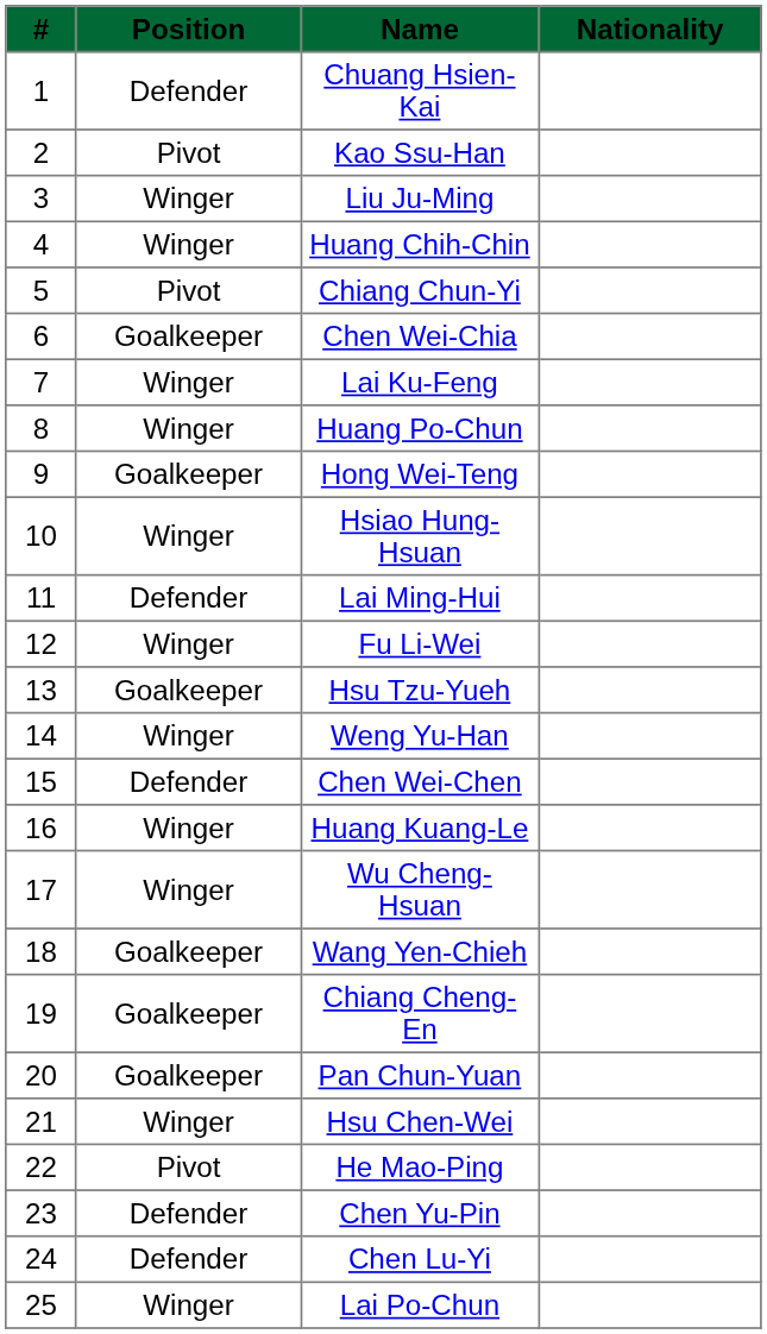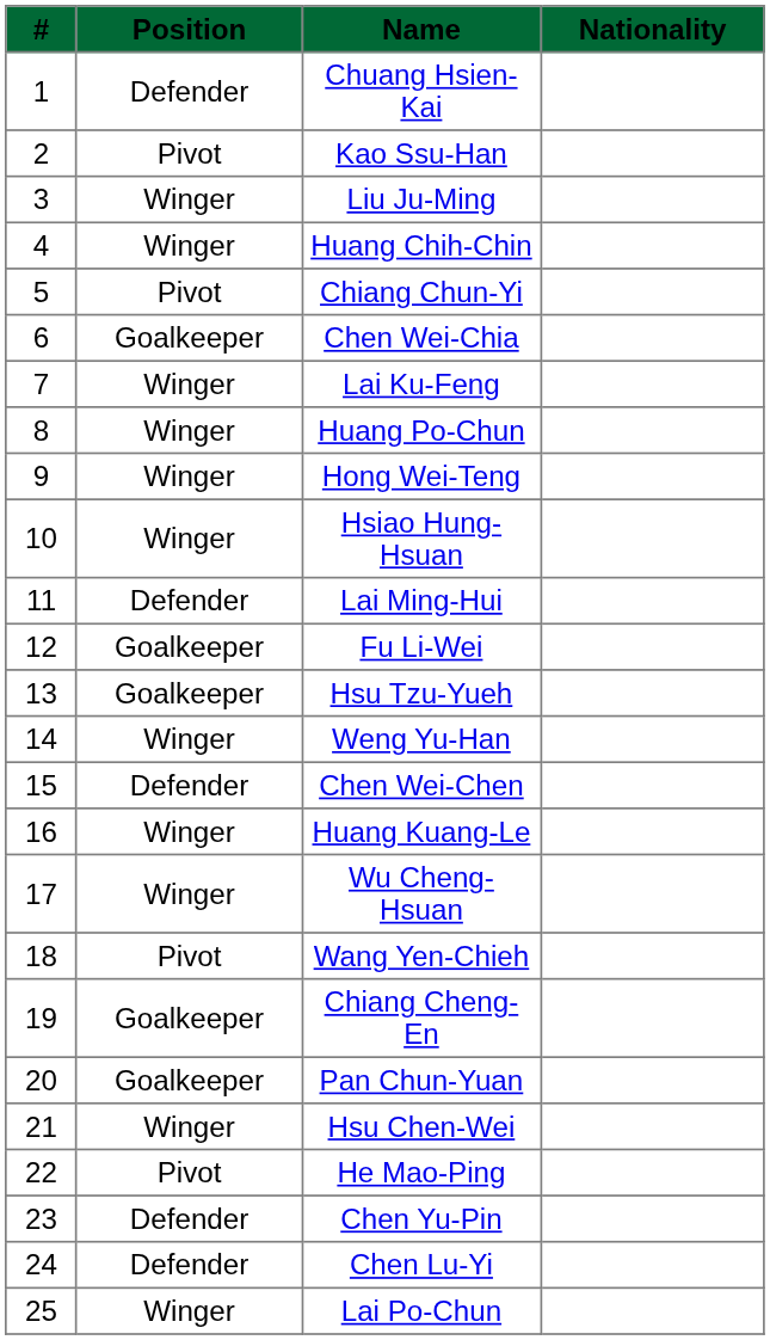 <table border=1 style="border-collapse:collapse; font-size:90%;"  cellpadding=3 cellspacing=0 width=30%>
 <tr bgcolor=#016936>
 <th width=2%>#</th>
 <th width=5%>Position</th>
 <th width=10%>Name</th>
 <th width=5%>Nationality</th>
 </tr>
 <tr align=center>
 <td>1</td>
 <td>Defender</td>
 <td><a href='#'>Chuang Hsien-Kai</a></td>
 <td></td>
 </tr>
 <tr align=center>
 <td>2</td>
 <td>Pivot</td>
 <td><a href='#'>Kao Ssu-Han</a></td>
 <td></td>
 </tr>
 <tr align=center>
 <td>3</td>
 <td>Winger</td>
 <td><a href='#'>Liu Ju-Ming</a></td>
 <td></td>
 </tr>
 <tr align=center>
 <td>4</td>
 <td>Winger</td>
 <td><a href='#'>Huang Chih-Chin</a></td>
 <td></td>
 </tr>
 <tr align=center>
 <td>5</td>
 <td>Pivot</td>
 <td><a href='#'>Chiang Chun-Yi</a></td>
 <td></td>
 </tr>
 <tr align=center>
 <td>6</td>
 <td>Goalkeeper</td>
 <td><a href='#'>Chen Wei-Chia</a></td>
 <td></td>
 </tr>
 <tr align=center>
 <td>7</td>
 <td>Winger</td>
 <td><a href='#'>Lai Ku-Feng</a></td>
 <td></td>
 </tr>
 <tr align=center>
 <td>8</td>
 <td>Winger</td>
 <td><a href='#'>Huang Po-Chun</a></td>
 <td></td>
 </tr>
 <tr align=center>
 <td>9</td>
-<td>Goalkeeper</td>
+<td>Winger</td>
 <td><a href='#'>Hong Wei-Teng</a></td>
 <td></td>
 </tr>
 <tr align=center>
 <td>10</td>
 <td>Winger</td>
 <td><a href='#'>Hsiao Hung-Hsuan</a></td>
 <td></td>
 </tr>
 <tr align=center>
 <td>11</td>
 <td>Defender</td>
 <td><a href='#'>Lai Ming-Hui</a></td>
 <td></td>
 </tr>
 <tr align=center>
 <td>12</td>
-<td>Winger</td>
+<td>Goalkeeper</td>
 <td><a href='#'>Fu Li-Wei</a></td>
 <td></td>
 </tr>
 <tr align=center>
 <td>13</td>
 <td>Goalkeeper</td>
 <td><a href='#'>Hsu Tzu-Yueh</a></td>
 <td></td>
 </tr>
 <tr align=center>
 <td>14</td>
 <td>Winger</td>
 <td><a href='#'>Weng Yu-Han</a></td>
 <td></td>
 </tr>
 <tr align=center>
 <td>15</td>
 <td>Defender</td>
 <td><a href='#'>Chen Wei-Chen</a></td>
 <td></td>
 </tr>
 <tr align=center>
 <td>16</td>
 <td>Winger</td>
 <td><a href='#'>Huang Kuang-Le</a></td>
 <td></td>
 </tr>
 <tr align=center>
 <td>17</td>
 <td>Winger</td>
 <td><a href='#'>Wu Cheng-Hsuan</a></td>
 <td></td>
 </tr>
 <tr align=center>
 <td>18</td>
-<td>Goalkeeper</td>
+<td>Pivot</td>
 <td><a href='#'>Wang Yen-Chieh</a></td>
 <td></td>
 </tr>
 <tr align=center>
 <td>19</td>
 <td>Goalkeeper</td>
 <td><a href='#'>Chiang Cheng-En</a></td>
 <td></td>
 </tr>
 <tr align=center>
 <td>20</td>
 <td>Goalkeeper</td>
 <td><a href='#'>Pan Chun-Yuan</a></td>
 <td></td>
 </tr>
 <tr align=center>
 <td>21</td>
 <td>Winger</td>
 <td><a href='#'>Hsu Chen-Wei</a></td>
 <td></td>
 </tr>
 <tr align=center>
 <td>22</td>
 <td>Pivot</td>
 <td><a href='#'>He Mao-Ping</a></td>
 <td></td>
 </tr>
 <tr align=center>
 <td>23</td>
 <td>Defender</td>
 <td><a href='#'>Chen Yu-Pin</a></td>
 <td></td>
 </tr>
 <tr align=center>
 <td>24</td>
 <td>Defender</td>
 <td><a href='#'>Chen Lu-Yi</a></td>
 <td></td>
 </tr>
 <tr align=center>
 <td>25</td>
 <td>Winger</td>
 <td><a href='#'>Lai Po-Chun</a></td>
 <td></td>
 </tr>
 </table>
